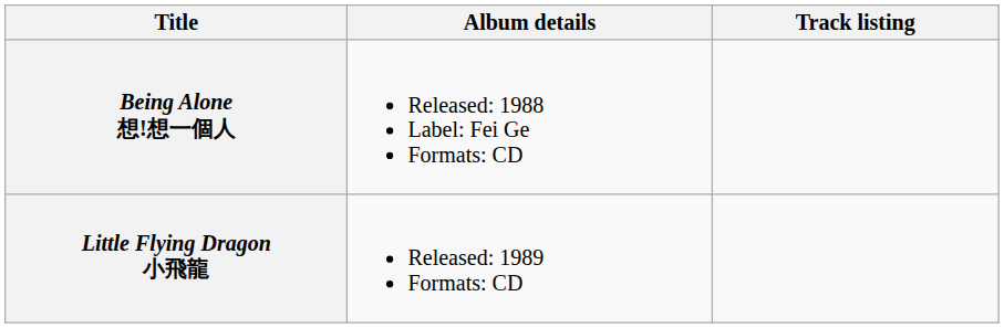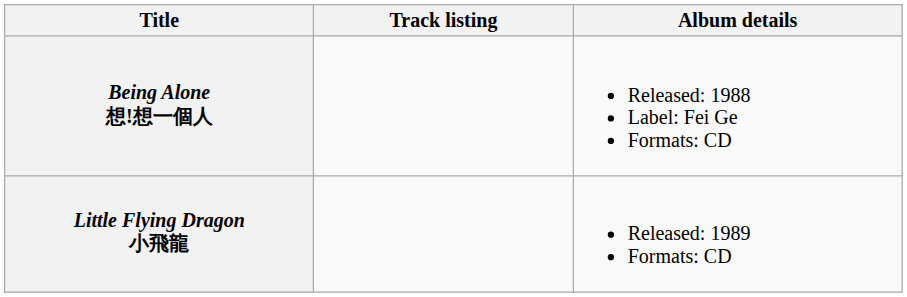 <table class="wikitable plainrowheaders" style="text-align:center;">
 <tr>
 <th style="width:15em;">Title</th>
+<th style="width:200px;">Track listing</th>
 <th style="width:16em;">Album details</th>
-<th style="width:200px;">Track listing</th>
 </tr>
 <tr>
 <th scope="row"><em>Being Alone</em> <br>想!想一個人</th>
+<td align="center"></td>
 <td align="left"><br><ul><li>Released: 1988</li><li>Label: Fei Ge</li><li>Formats: CD</li></ul></td>
-<td align="center"></td>
 </tr>
 <tr>
 <th scope="row"><em>Little Flying Dragon</em> <br>小飛龍</th>
+<td align="center"></td>
 <td align="left"><br><ul><li>Released: 1989</li><li>Formats: CD</li></ul></td>
-<td align="center"></td>
 </tr>
 </table>
